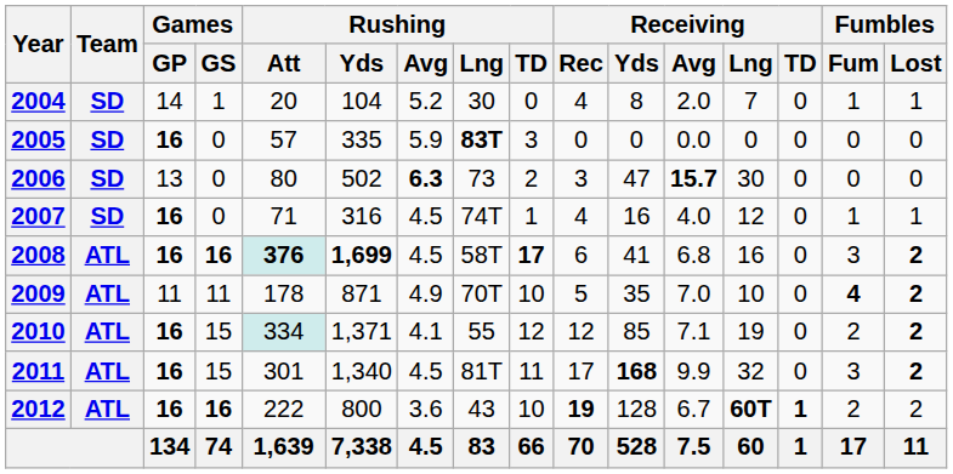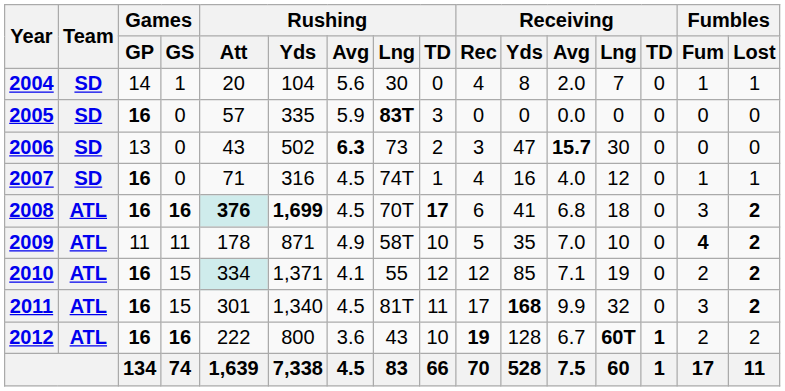 <table class=wikitable style="text-align:center;">
 <tr>
 <th rowspan="2">Year</th>
 <th rowspan="2">Team</th>
 <th colspan="2">Games</th>
 <th colspan="5">Rushing</th>
 <th colspan="5">Receiving</th>
 <th colspan="2">Fumbles</th>
 </tr>
 <tr>
 <th>GP</th>
 <th>GS</th>
 <th>Att</th>
 <th>Yds</th>
 <th>Avg</th>
 <th>Lng</th>
 <th>TD</th>
 <th>Rec</th>
 <th>Yds</th>
 <th>Avg</th>
 <th>Lng</th>
 <th>TD</th>
 <th>Fum</th>
 <th>Lost</th>
 </tr>
 <tr>
 <th><a href='#'>2004</a></th>
 <th><a href='#'>SD</a></th>
 <td>14</td>
 <td>1</td>
 <td>20</td>
 <td>104</td>
-<td>5.2</td>
+<td>5.6</td>
 <td>30</td>
 <td>0</td>
 <td>4</td>
 <td>8</td>
 <td>2.0</td>
 <td>7</td>
 <td>0</td>
 <td>1</td>
 <td>1</td>
 </tr>
 <tr>
 <th><a href='#'>2005</a></th>
 <th><a href='#'>SD</a></th>
 <td><strong>16</strong></td>
 <td>0</td>
 <td>57</td>
 <td>335</td>
 <td>5.9</td>
 <td><strong>83T </strong></td>
 <td>3</td>
 <td>0</td>
 <td>0</td>
 <td>0.0</td>
 <td>0</td>
 <td>0</td>
 <td>0</td>
 <td>0</td>
 </tr>
 <tr>
 <th><a href='#'>2006</a></th>
 <th><a href='#'>SD</a></th>
 <td>13</td>
 <td>0</td>
-<td>80</td>
+<td>43</td>
 <td>502</td>
 <td><strong>6.3</strong></td>
 <td>73</td>
 <td>2</td>
 <td>3</td>
 <td>47</td>
 <td><strong>15.7</strong></td>
 <td>30</td>
 <td>0</td>
 <td>0</td>
 <td>0</td>
 </tr>
 <tr>
 <th><a href='#'>2007</a></th>
 <th><a href='#'>SD</a></th>
 <td><strong>16</strong></td>
 <td>0</td>
 <td>71</td>
 <td>316</td>
 <td>4.5</td>
 <td>74T</td>
 <td>1</td>
 <td>4</td>
 <td>16</td>
 <td>4.0</td>
 <td>12</td>
 <td>0</td>
 <td>1</td>
 <td>1</td>
 </tr>
 <tr>
 <th><a href='#'>2008</a></th>
 <th><a href='#'>ATL</a></th>
 <td><strong>16</strong></td>
 <td><strong>16</strong></td>
 <td style="background:#cfecec; width:3em;"><strong>376</strong></td>
 <td><strong>1,699</strong></td>
 <td>4.5</td>
-<td>58T</td>
+<td>70T</td>
 <td><strong>17</strong></td>
 <td>6</td>
 <td>41</td>
 <td>6.8</td>
-<td>16</td>
+<td>18</td>
 <td>0</td>
 <td>3</td>
 <td><strong>2</strong></td>
 </tr>
 <tr>
 <th><a href='#'>2009</a></th>
 <th><a href='#'>ATL</a></th>
 <td>11</td>
 <td>11</td>
 <td>178</td>
 <td>871</td>
 <td>4.9</td>
-<td>70T</td>
+<td>58T</td>
 <td>10</td>
 <td>5</td>
 <td>35</td>
 <td>7.0</td>
 <td>10</td>
 <td>0</td>
 <td><strong>4</strong></td>
 <td><strong>2</strong></td>
 </tr>
 <tr>
 <th><a href='#'>2010</a></th>
 <th><a href='#'>ATL</a></th>
 <td><strong>16</strong></td>
 <td>15</td>
 <td style="background:#cfecec; width:3em;">334</td>
 <td>1,371</td>
 <td>4.1</td>
 <td>55</td>
 <td>12</td>
 <td>12</td>
 <td>85</td>
 <td>7.1</td>
 <td>19</td>
 <td>0</td>
 <td>2</td>
 <td><strong>2</strong></td>
 </tr>
 <tr>
 <th><a href='#'>2011</a></th>
 <th><a href='#'>ATL</a></th>
 <td><strong>16</strong></td>
 <td>15</td>
 <td>301</td>
 <td>1,340</td>
 <td>4.5</td>
 <td>81T</td>
 <td>11</td>
 <td>17</td>
 <td><strong>168</strong></td>
 <td>9.9</td>
 <td>32</td>
 <td>0</td>
 <td>3</td>
 <td><strong>2</strong></td>
 </tr>
 <tr>
 <th><a href='#'>2012</a></th>
 <th><a href='#'>ATL</a></th>
 <td><strong>16</strong></td>
 <td><strong>16</strong></td>
 <td>222</td>
 <td>800</td>
 <td>3.6</td>
 <td>43</td>
 <td>10</td>
 <td><strong>19</strong></td>
 <td>128</td>
 <td>6.7</td>
 <td><strong>60T </strong></td>
 <td><strong>1</strong></td>
 <td>2</td>
 <td>2</td>
 </tr>
 <tr>
 <th colspan="2"></th>
 <th>134</th>
 <th>74</th>
 <th>1,639</th>
 <th>7,338</th>
 <th>4.5</th>
 <th>83</th>
 <th>66</th>
 <th>70</th>
 <th>528</th>
 <th>7.5</th>
 <th>60</th>
 <th>1</th>
 <th>17</th>
 <th>11</th>
 </tr>
 </table>
